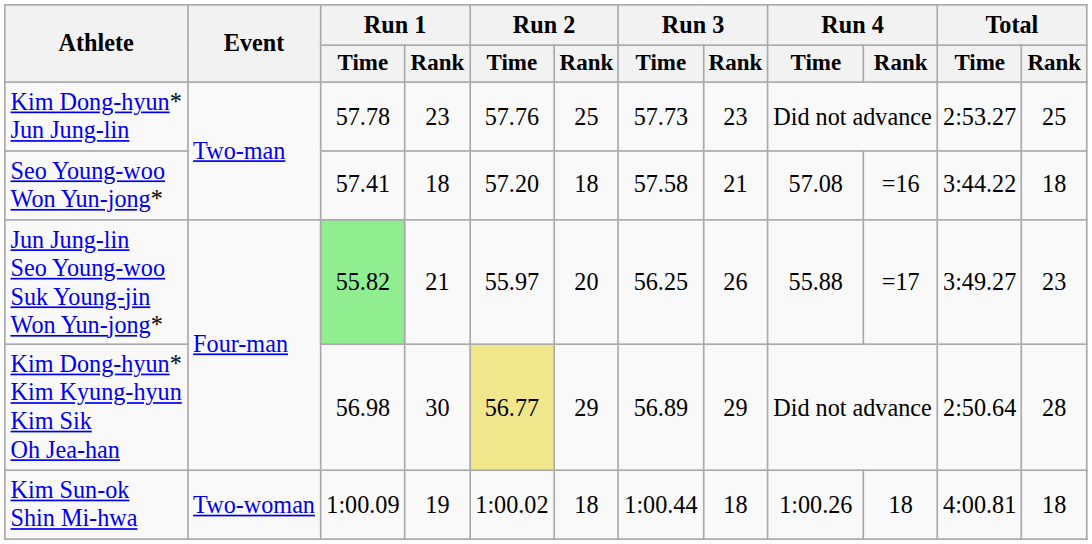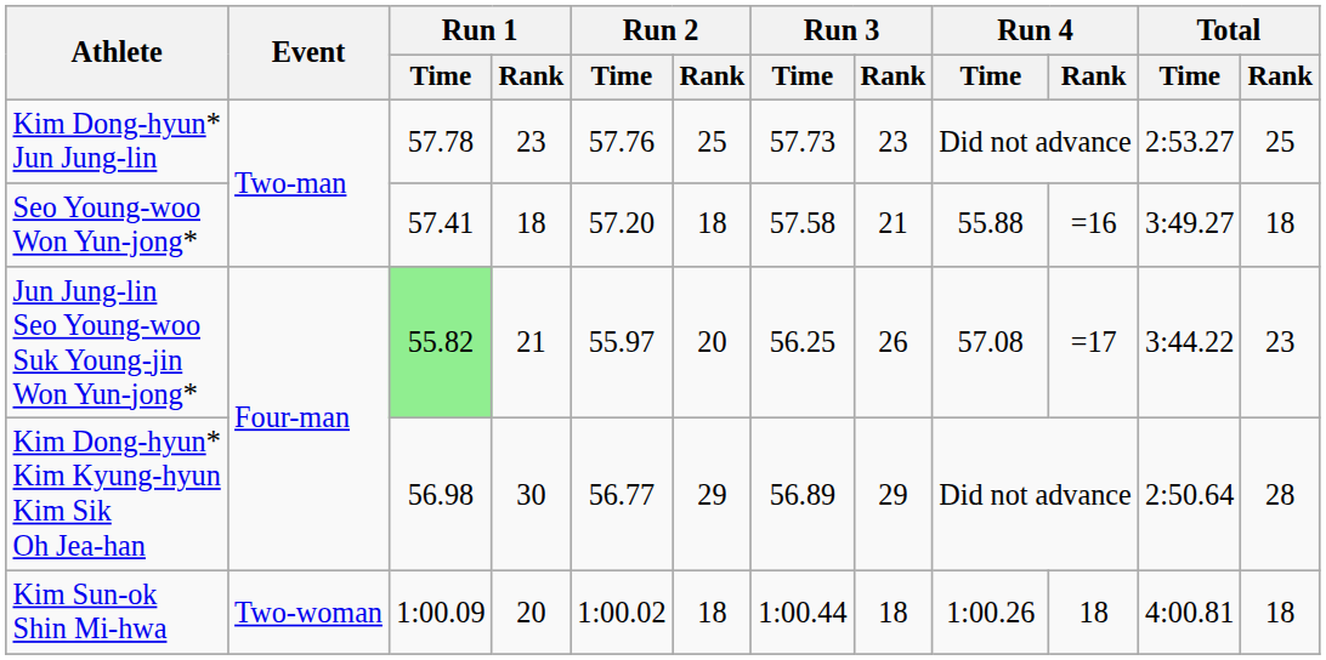 <table class="wikitable" style="font-size:90%">
 <tr>
 <th rowspan="2">Athlete</th>
 <th rowspan="2">Event</th>
 <th colspan="2">Run 1</th>
 <th colspan="2">Run 2</th>
 <th colspan="2">Run 3</th>
 <th colspan="2">Run 4</th>
 <th colspan="2">Total</th>
 </tr>
 <tr style="font-size:95%">
 <th>Time</th>
 <th>Rank</th>
 <th>Time</th>
 <th>Rank</th>
 <th>Time</th>
 <th>Rank</th>
 <th>Time</th>
 <th>Rank</th>
 <th>Time</th>
 <th>Rank</th>
 </tr>
 <tr align=center>
 <td align=left><a href='#'>Kim Dong-hyun</a>*<br><a href='#'>Jun Jung-lin</a></td>
 <td align=left rowspan=2><a href='#'>Two-man</a></td>
 <td>57.78</td>
 <td>23</td>
 <td>57.76</td>
 <td>25</td>
 <td>57.73</td>
 <td>23</td>
 <td colspan=2>Did not advance</td>
 <td>2:53.27</td>
 <td>25</td>
 </tr>
 <tr align=center>
 <td align=left><a href='#'>Seo Young-woo</a><br><a href='#'>Won Yun-jong</a>*</td>
 <td>57.41</td>
 <td>18</td>
 <td>57.20</td>
 <td>18</td>
 <td>57.58</td>
 <td>21</td>
-<td>57.08</td>
+<td>55.88</td>
 <td>=16</td>
-<td>3:44.22</td>
+<td>3:49.27</td>
 <td>18</td>
 </tr>
 <tr align=center>
 <td align=left><a href='#'>Jun Jung-lin</a><br><a href='#'>Seo Young-woo</a><br><a href='#'>Suk Young-jin</a><br><a href='#'>Won Yun-jong</a>*</td>
 <td align=left rowspan=2><a href='#'>Four-man</a></td>
 <td style="background: lightgreen;">55.82</td>
 <td>21</td>
 <td>55.97</td>
 <td>20</td>
 <td>56.25</td>
 <td>26</td>
-<td>55.88</td>
+<td>57.08</td>
 <td>=17</td>
-<td>3:49.27</td>
+<td>3:44.22</td>
 <td>23</td>
 </tr>
 <tr align=center>
 <td align=left><a href='#'>Kim Dong-hyun</a>*<br><a href='#'>Kim Kyung-hyun</a><br><a href='#'>Kim Sik</a><br><a href='#'>Oh Jea-han</a></td>
 <td>56.98</td>
 <td>30</td>
-<td style="background: khaki;">56.77</td>
+<td>56.77</td>
 <td>29</td>
 <td>56.89</td>
 <td>29</td>
 <td colspan=2>Did not advance</td>
 <td>2:50.64</td>
 <td>28</td>
 </tr>
 <tr align=center>
 <td align=left><a href='#'>Kim Sun-ok</a><br><a href='#'>Shin Mi-hwa</a></td>
 <td align=left><a href='#'>Two-woman</a></td>
 <td>1:00.09</td>
-<td>19</td>
+<td>20</td>
 <td>1:00.02</td>
 <td>18</td>
 <td>1:00.44</td>
 <td>18</td>
 <td>1:00.26</td>
 <td>18</td>
 <td>4:00.81</td>
 <td>18</td>
 </tr>
 </table>
